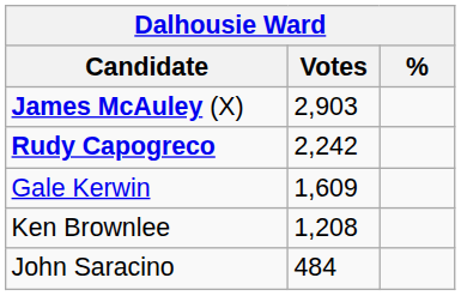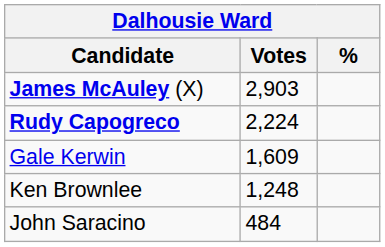 <table class="wikitable">
 <tr>
 <th colspan="3"><a href='#'>Dalhousie Ward</a></th>
 </tr>
 <tr>
 <th style="width: 170px">Candidate</th>
 <th style="width: 50px">Votes</th>
 <th style="width: 40px">%</th>
 </tr>
 <tr>
 <td><strong><a href='#'>James McAuley</a></strong> (X)</td>
 <td>2,903</td>
 <td></td>
 </tr>
 <tr>
 <td><strong><a href='#'>Rudy Capogreco</a></strong></td>
-<td>2,242</td>
+<td>2,224</td>
 <td></td>
 </tr>
 <tr>
 <td><a href='#'>Gale Kerwin</a></td>
 <td>1,609</td>
 <td></td>
 </tr>
 <tr>
 <td>Ken Brownlee</td>
-<td>1,208</td>
+<td>1,248</td>
 <td></td>
 </tr>
 <tr>
 <td>John Saracino</td>
 <td>484</td>
 <td></td>
 </tr>
 </table>
